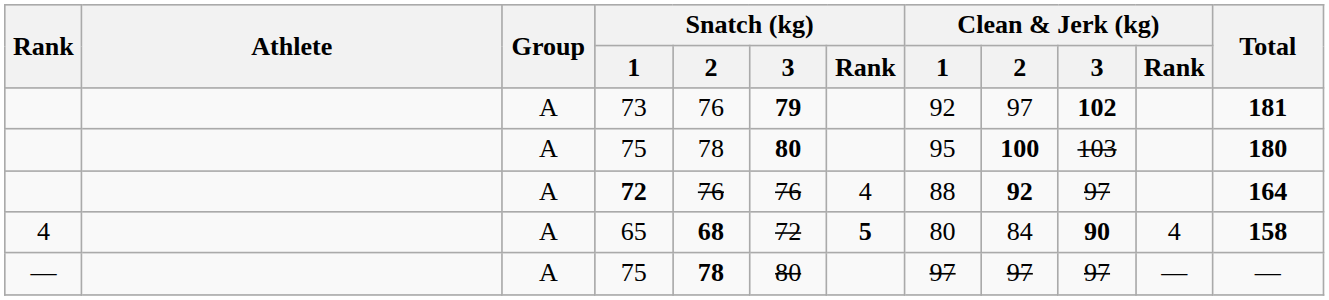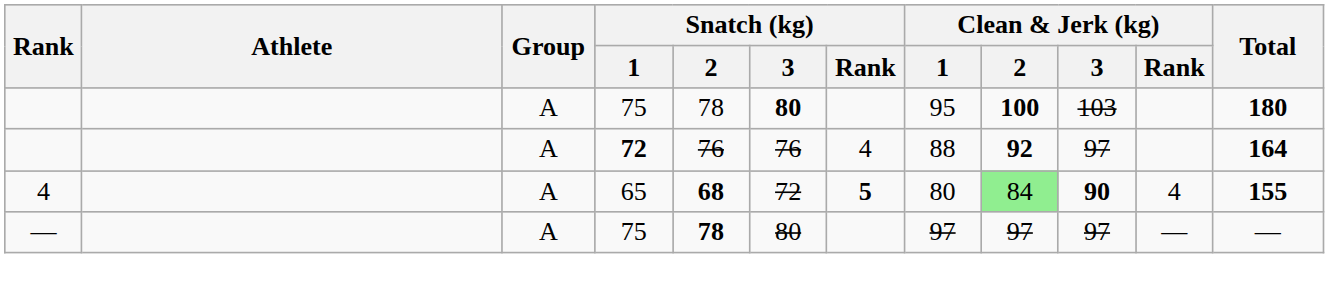 <table class = "wikitable" style="text-align:center;">
 <tr>
 <th rowspan=2 width=40>Rank</th>
 <th rowspan=2 width=250>Athlete</th>
 <th rowspan=2 width=50>Group</th>
 <th colspan=4>Snatch (kg)</th>
 <th colspan=4>Clean & Jerk (kg)</th>
 <th rowspan=2 width=60>Total</th>
 </tr>
 <tr>
 <th width=40>1</th>
 <th width=40>2</th>
 <th width=40>3</th>
 <th width=40>Rank</th>
 <th width=40>1</th>
 <th width=40>2</th>
 <th width=40>3</th>
 <th width=40>Rank</th>
-</tr>
-<tr>
-<td></td>
-<td align=left></td>
-<td>A</td>
-<td>73</td>
-<td>76</td>
-<td><strong>79</strong></td>
-<td></td>
-<td>92</td>
-<td>97</td>
-<td><strong>102</strong></td>
-<td></td>
-<td><strong>181</strong></td>
 </tr>
 <tr>
 <td></td>
 <td align=left></td>
 <td>A</td>
 <td>75</td>
 <td>78</td>
 <td><strong>80</strong></td>
 <td></td>
 <td>95</td>
 <td><strong>100</strong></td>
 <td><s>103</s></td>
 <td></td>
 <td><strong>180</strong></td>
 </tr>
 <tr>
 <td></td>
 <td align=left></td>
 <td>A</td>
 <td><strong>72</strong></td>
 <td><s>76</s></td>
 <td><s>76</s></td>
 <td>4</td>
 <td>88</td>
 <td><strong>92</strong></td>
 <td><s>97</s></td>
 <td></td>
 <td><strong>164</strong></td>
 </tr>
 <tr>
 <td>4</td>
 <td align=left></td>
 <td>A</td>
 <td>65</td>
 <td><strong>68</strong></td>
 <td><s>72</s></td>
 <td><strong>5</strong></td>
 <td>80</td>
-<td>84</td>
+<td style="background: lightgreen;">84</td>
 <td><strong>90</strong></td>
 <td>4</td>
-<td><strong>158</strong></td>
+<td><strong>155</strong></td>
 </tr>
 <tr>
 <td>—</td>
 <td align=left></td>
 <td>A</td>
 <td>75</td>
 <td><strong>78</strong></td>
 <td><s>80</s></td>
 <td></td>
 <td><s>97</s></td>
 <td><s>97</s></td>
 <td><s>97</s></td>
 <td>—</td>
 <td>—</td>
 </tr>
 </table>
